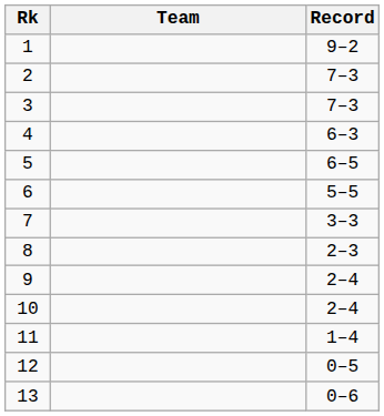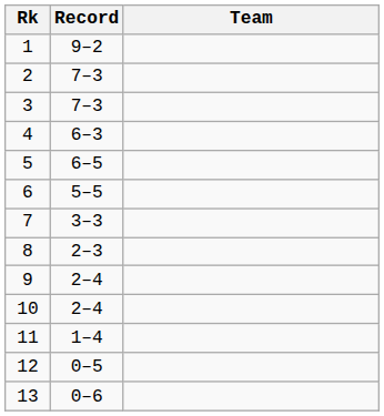 <table class=wikitable style="text-align:center; font-size:95%">
 <tr>
 <th width=25>Rk</th>
+<th width=25>Record</th>
 <th width=170>Team</th>
-<th width=25>Record</th>
 </tr>
 <tr>
 <td>1</td>
+<td>9–2</td>
 <td align=left></td>
-<td>9–2</td>
 </tr>
 <tr>
 <td>2</td>
+<td>7–3</td>
 <td align=left></td>
-<td>7–3</td>
 </tr>
 <tr>
 <td>3</td>
+<td>7–3</td>
 <td align=left></td>
-<td>7–3</td>
 </tr>
 <tr>
 <td>4</td>
+<td>6–3</td>
 <td align=left></td>
-<td>6–3</td>
 </tr>
 <tr>
 <td>5</td>
+<td>6–5</td>
 <td align=left></td>
-<td>6–5</td>
 </tr>
 <tr>
 <td>6</td>
+<td>5–5</td>
 <td align=left></td>
-<td>5–5</td>
 </tr>
 <tr>
 <td>7</td>
+<td>3–3</td>
 <td align=left></td>
-<td>3–3</td>
 </tr>
 <tr>
 <td>8</td>
+<td>2–3</td>
 <td align=left></td>
-<td>2–3</td>
 </tr>
 <tr>
 <td>9</td>
+<td>2–4</td>
 <td align=left></td>
-<td>2–4</td>
 </tr>
 <tr>
 <td>10</td>
+<td>2–4</td>
 <td align=left></td>
-<td>2–4</td>
 </tr>
 <tr>
 <td>11</td>
+<td>1–4</td>
 <td align=left></td>
-<td>1–4</td>
 </tr>
 <tr>
 <td>12</td>
+<td>0–5</td>
 <td align=left></td>
-<td>0–5</td>
 </tr>
 <tr>
 <td>13</td>
+<td>0–6</td>
 <td align=left></td>
-<td>0–6</td>
 </tr>
 </table>
